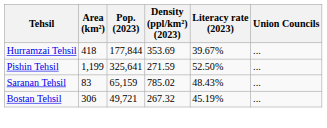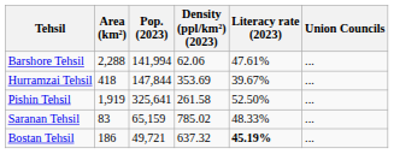 <table class="wikitable sortable static-row-numbers static-row-header-hash">
 <tr>
 <th>Tehsil</th>
 <th>Area<br>(km²)</th>
 <th>Pop.<br>(2023)</th>
 <th>Density<br>(ppl/km²)<br>(2023)</th>
 <th>Literacy rate<br>(2023)</th>
 <th>Union Councils</th>
 </tr>
 <tr>
+<td><a href='#'>Barshore Tehsil</a></td>
+<td>2,288</td>
+<td>141,994</td>
+<td>62.06</td>
+<td>47.61%</td>
+<td>...</td>
+</tr>
+<tr>
 <td><a href='#'>Hurramzai Tehsil</a></td>
 <td>418</td>
-<td>177,844</td>
+<td>147,844</td>
 <td>353.69</td>
 <td>39.67%</td>
 <td>...</td>
 </tr>
 <tr>
 <td><a href='#'>Pishin Tehsil</a></td>
-<td>1,199</td>
+<td>1,919</td>
 <td>325,641</td>
-<td>271.59</td>
+<td>261.58</td>
 <td>52.50%</td>
 <td>...</td>
 </tr>
 <tr>
 <td><a href='#'>Saranan Tehsil</a></td>
 <td>83</td>
 <td>65,159</td>
 <td>785.02</td>
-<td>48.43%</td>
+<td>48.33%</td>
 <td>...</td>
 </tr>
 <tr>
 <td><a href='#'>Bostan Tehsil</a></td>
-<td>306</td>
+<td>186</td>
 <td>49,721</td>
-<td>267.32</td>
-<td>45.19%</td>
+<td>637.32</td>
+<td><strong>45.19%</strong></td>
 <td>...</td>
 </tr>
 </table>
